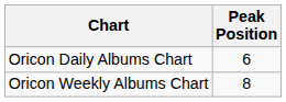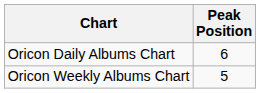 <table class="wikitable sortable">
 <tr>
 <th align="left">Chart</th>
 <th align="center">Peak<br>Position</th>
 </tr>
 <tr>
 <td>Oricon Daily Albums Chart</td>
 <td align="center">6</td>
 </tr>
 <tr>
 <td>Oricon Weekly Albums Chart</td>
-<td align="center">8</td>
+<td align="center">5</td>
 </tr>
 </table>
